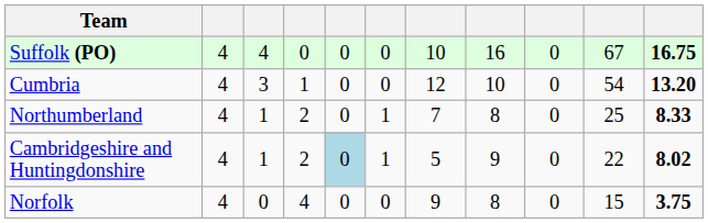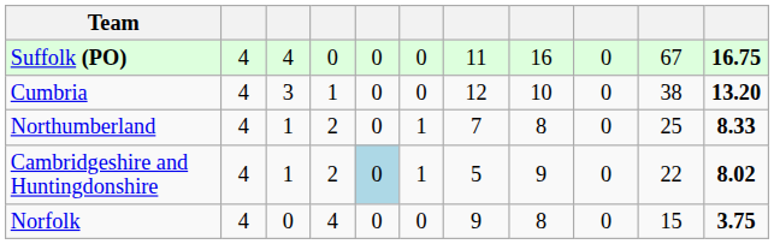 <table class="wikitable" style="text-align:center">
 <tr>
 <th width="150">Team</th>
 <th width="25"></th>
 <th width="25"></th>
 <th width="25"></th>
 <th width="25"></th>
 <th width="25"></th>
 <th width="40"></th>
 <th width="40"></th>
 <th width="40"></th>
 <th width="40"></th>
 <th width="40"></th>
 </tr>
 <tr style="background:#dfd;">
 <td style="text-align:left"><a href='#'>Suffolk</a> <strong>(PO)</strong></td>
 <td>4</td>
 <td>4</td>
 <td>0</td>
 <td>0</td>
 <td>0</td>
-<td>10</td>
+<td>11</td>
 <td>16</td>
 <td>0</td>
 <td>67</td>
 <td><strong>16.75</strong></td>
 </tr>
 <tr>
 <td style="text-align:left"><a href='#'>Cumbria</a></td>
 <td>4</td>
 <td>3</td>
 <td>1</td>
 <td>0</td>
 <td>0</td>
 <td>12</td>
 <td>10</td>
 <td>0</td>
-<td>54</td>
+<td>38</td>
 <td><strong>13.20</strong></td>
 </tr>
 <tr>
 <td style="text-align:left"><a href='#'>Northumberland</a></td>
 <td>4</td>
 <td>1</td>
 <td>2</td>
 <td>0</td>
 <td>1</td>
 <td>7</td>
 <td>8</td>
 <td>0</td>
 <td>25</td>
 <td><strong>8.33</strong></td>
 </tr>
 <tr>
 <td style="text-align:left"><a href='#'>Cambridgeshire and Huntingdonshire</a></td>
 <td>4</td>
 <td>1</td>
 <td>2</td>
 <td style="background: lightblue;">0</td>
 <td>1</td>
 <td>5</td>
 <td>9</td>
 <td>0</td>
 <td>22</td>
 <td><strong>8.02</strong></td>
 </tr>
 <tr>
 <td style="text-align:left"><a href='#'>Norfolk</a></td>
 <td>4</td>
 <td>0</td>
 <td>4</td>
 <td>0</td>
 <td>0</td>
 <td>9</td>
 <td>8</td>
 <td>0</td>
 <td>15</td>
 <td><strong>3.75</strong></td>
 </tr>
 </table>
